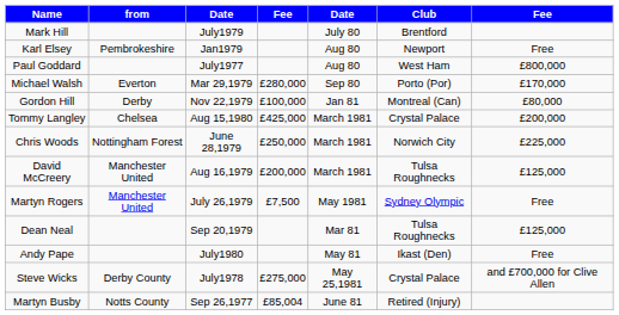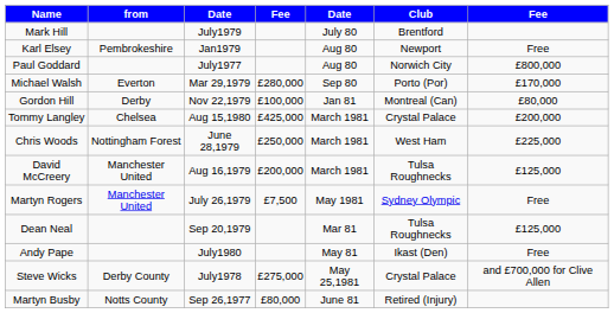 <table class="wikitable" style="text-align:center; font-size:90%; width:90%;">
 <tr>
 <th style="background:#0000FF; color:#FFFFFF; text-align:center;"><strong>Name</strong></th>
 <th style="background:#0000FF; color:#FFFFFF; text-align:center;">from</th>
 <th style="background:#0000FF; color:#FFFFFF; text-align:center;">Date</th>
 <th style="background:#0000FF; color:#FFFFFF; text-align:center;">Fee</th>
 <th style="background:#0000FF; color:#FFFFFF; text-align:center;"><strong>Date</strong></th>
 <th style="background:#0000FF; color:#FFFFFF; text-align:center;">Club</th>
 <th style="background:#0000FF; color:#FFFFFF; text-align:center;"><strong>Fee</strong></th>
 </tr>
 <tr>
 <td>Mark Hill</td>
 <td></td>
 <td>July1979</td>
 <td></td>
 <td>July 80</td>
 <td>Brentford</td>
 <td></td>
 </tr>
 <tr>
 <td>Karl Elsey</td>
 <td>Pembrokeshire</td>
 <td>Jan1979</td>
 <td></td>
 <td>Aug 80</td>
 <td>Newport</td>
 <td>Free</td>
 </tr>
 <tr>
 <td>Paul Goddard</td>
 <td></td>
 <td>July1977</td>
 <td></td>
 <td>Aug 80</td>
-<td>West Ham</td>
+<td>Norwich City</td>
 <td>£800,000</td>
 </tr>
 <tr>
 <td>Michael Walsh</td>
 <td>Everton</td>
 <td>Mar 29,1979</td>
 <td>£280,000</td>
 <td>Sep 80</td>
 <td>Porto (Por)</td>
 <td>£170,000</td>
 </tr>
 <tr>
 <td>Gordon Hill</td>
 <td>Derby</td>
 <td>Nov 22,1979</td>
 <td>£100,000</td>
 <td>Jan 81</td>
 <td>Montreal (Can)</td>
 <td>£80,000</td>
 </tr>
 <tr>
 <td>Tommy Langley</td>
 <td>Chelsea</td>
 <td>Aug 15,1980</td>
 <td>£425,000</td>
 <td>March 1981</td>
 <td>Crystal Palace</td>
 <td>£200,000</td>
 </tr>
 <tr>
 <td>Chris Woods</td>
 <td>Nottingham Forest</td>
 <td>June 28,1979</td>
 <td>£250,000</td>
 <td>March 1981</td>
-<td>Norwich City</td>
+<td>West Ham</td>
 <td>£225,000</td>
 </tr>
 <tr>
 <td>David McCreery</td>
 <td>Manchester United</td>
 <td>Aug 16,1979</td>
 <td>£200,000</td>
 <td>March 1981</td>
 <td>Tulsa Roughnecks</td>
 <td>£125,000</td>
 </tr>
 <tr>
 <td>Martyn Rogers</td>
 <td><a href='#'>Manchester United</a></td>
 <td>July 26,1979</td>
 <td>£7,500</td>
 <td>May 1981</td>
 <td><a href='#'>Sydney Olympic</a></td>
 <td>Free</td>
 </tr>
 <tr>
 <td>Dean Neal</td>
 <td></td>
 <td>Sep 20,1979</td>
 <td></td>
 <td>Mar 81</td>
 <td>Tulsa Roughnecks</td>
 <td>£125,000</td>
 </tr>
 <tr>
 <td>Andy Pape</td>
 <td></td>
 <td>July1980</td>
 <td></td>
 <td>May 81</td>
 <td>Ikast (Den)</td>
 <td>Free</td>
 </tr>
 <tr>
 <td>Steve Wicks</td>
 <td>Derby County</td>
 <td>July1978</td>
 <td>£275,000</td>
 <td>May 25,1981</td>
 <td>Crystal Palace</td>
 <td>and £700,000 for Clive Allen</td>
 </tr>
 <tr>
 <td>Martyn Busby</td>
 <td>Notts County</td>
 <td>Sep 26,1977</td>
-<td>£85,004</td>
+<td>£80,000</td>
 <td>June 81</td>
 <td>Retired (Injury)</td>
 <td></td>
 </tr>
 </table>
